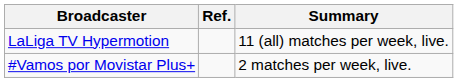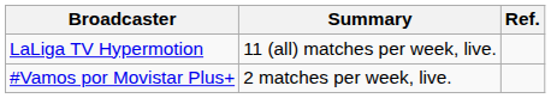 <table class="wikitable">
 <tr>
 <th>Broadcaster</th>
+<th>Summary</th>
 <th>Ref.</th>
-<th>Summary</th>
 </tr>
 <tr>
 <td><a href='#'>LaLiga TV Hypermotion</a></td>
+<td>11 (all) matches per week, live.</td>
 <td></td>
-<td>11 (all) matches per week, live.</td>
 </tr>
 <tr>
 <td><a href='#'>#Vamos por Movistar Plus+</a></td>
+<td>2 matches per week, live.</td>
 <td></td>
-<td>2 matches per week, live.</td>
 </tr>
 </table>
